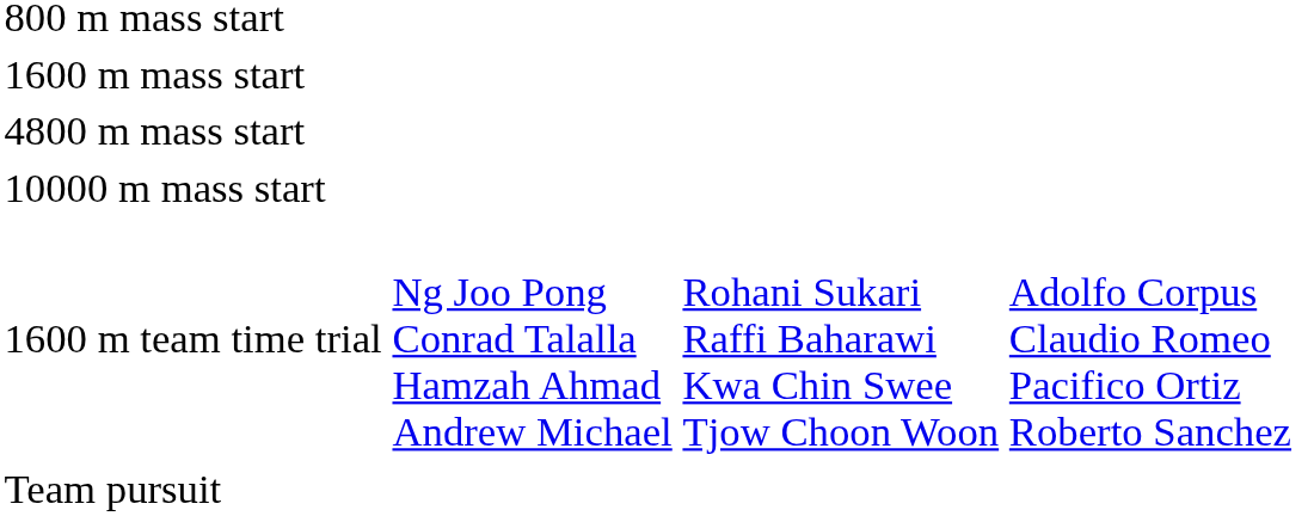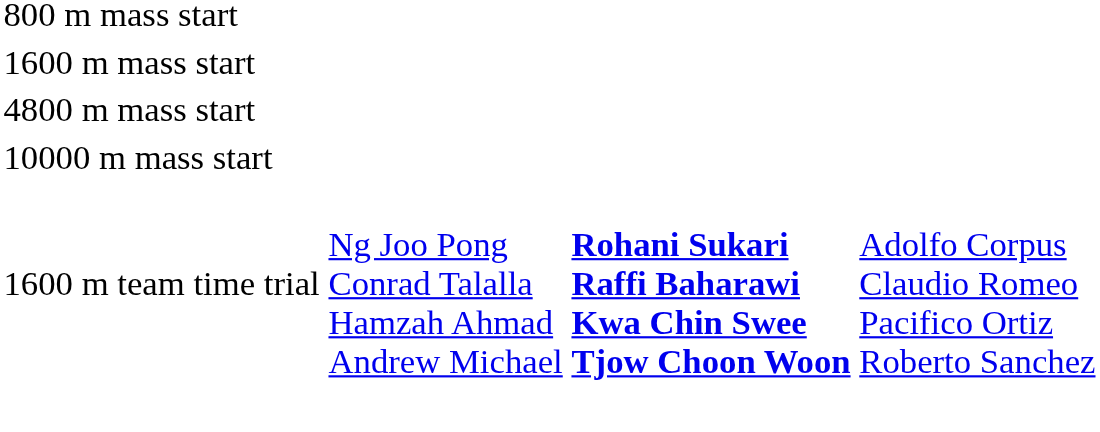 <table>
 <tr>
 <td>800 m mass start</td>
 <td></td>
 <td></td>
 <td></td>
 </tr>
 <tr>
 <td>1600 m mass start</td>
 <td></td>
 <td></td>
 <td></td>
 </tr>
 <tr>
 <td>4800 m mass start</td>
 <td></td>
 <td></td>
 <td></td>
 </tr>
 <tr>
 <td>10000 m mass start</td>
 <td></td>
 <td></td>
 <td></td>
 </tr>
 <tr>
 <td>1600 m team time trial</td>
 <td><br><a href='#'>Ng Joo Pong</a><br><a href='#'>Conrad Talalla</a><br><a href='#'>Hamzah Ahmad</a><br><a href='#'>Andrew Michael</a></td>
-<td><br><a href='#'>Rohani Sukari</a><br><a href='#'>Raffi Baharawi</a><br><a href='#'>Kwa Chin Swee</a><br><a href='#'>Tjow Choon Woon</a></td>
+<td><strong><br><a href='#'>Rohani Sukari</a><br><a href='#'>Raffi Baharawi</a><br><a href='#'>Kwa Chin Swee</a><br><a href='#'>Tjow Choon Woon</a></strong></td>
 <td><br><a href='#'>Adolfo Corpus</a><br><a href='#'>Claudio Romeo</a><br><a href='#'>Pacifico Ortiz</a><br><a href='#'>Roberto Sanchez</a></td>
 </tr>
-<tr>
-<td>Team pursuit</td>
-<td></td>
-<td></td>
-<td></td>
-</tr>
 </table>
